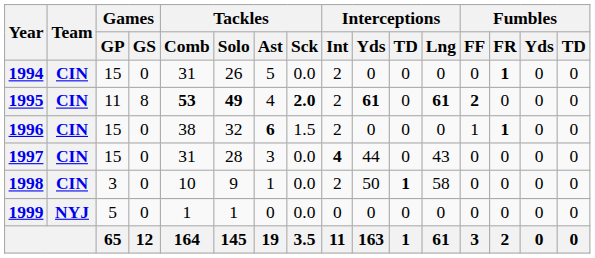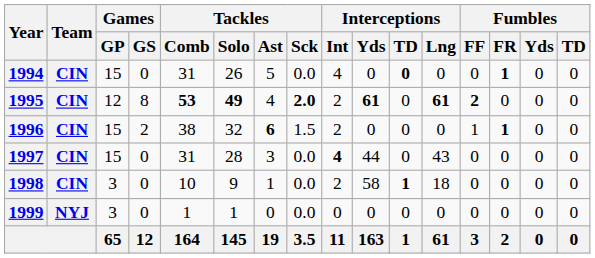 <table class="wikitable" style="text-align:center">
 <tr>
 <th rowspan="2">Year</th>
 <th rowspan="2">Team</th>
 <th colspan="2">Games</th>
 <th colspan="4">Tackles</th>
 <th colspan="4">Interceptions</th>
 <th colspan="4">Fumbles</th>
 </tr>
 <tr>
 <th>GP</th>
 <th>GS</th>
 <th>Comb</th>
 <th>Solo</th>
 <th>Ast</th>
 <th>Sck</th>
 <th>Int</th>
 <th>Yds</th>
 <th>TD</th>
 <th>Lng</th>
 <th>FF</th>
 <th>FR</th>
 <th>Yds</th>
 <th>TD</th>
 </tr>
 <tr>
 <th><a href='#'>1994</a></th>
 <th><a href='#'>CIN</a></th>
 <td>15</td>
 <td>0</td>
 <td>31</td>
 <td>26</td>
 <td>5</td>
 <td>0.0</td>
-<td>2</td>
+<td>4</td>
 <td>0</td>
-<td>0</td>
+<td><strong>0</strong></td>
 <td>0</td>
 <td>0</td>
 <td><strong>1</strong></td>
 <td>0</td>
 <td>0</td>
 </tr>
 <tr>
 <th><a href='#'>1995</a></th>
 <th><a href='#'>CIN</a></th>
-<td>11</td>
+<td>12</td>
 <td>8</td>
 <td><strong>53</strong></td>
 <td><strong>49</strong></td>
 <td>4</td>
 <td><strong>2.0</strong></td>
 <td>2</td>
 <td><strong>61</strong></td>
 <td>0</td>
 <td><strong>61</strong></td>
 <td><strong>2</strong></td>
 <td>0</td>
 <td>0</td>
 <td>0</td>
 </tr>
 <tr>
 <th><a href='#'>1996</a></th>
 <th><a href='#'>CIN</a></th>
 <td>15</td>
-<td>0</td>
+<td>2</td>
 <td>38</td>
 <td>32</td>
 <td><strong>6</strong></td>
 <td>1.5</td>
 <td>2</td>
 <td>0</td>
 <td>0</td>
 <td>0</td>
 <td>1</td>
 <td><strong>1</strong></td>
 <td>0</td>
 <td>0</td>
 </tr>
 <tr>
 <th><a href='#'>1997</a></th>
 <th><a href='#'>CIN</a></th>
 <td>15</td>
 <td>0</td>
 <td>31</td>
 <td>28</td>
 <td>3</td>
 <td>0.0</td>
 <td><strong>4</strong></td>
 <td>44</td>
 <td>0</td>
 <td>43</td>
 <td>0</td>
 <td>0</td>
 <td>0</td>
 <td>0</td>
 </tr>
 <tr>
 <th><a href='#'>1998</a></th>
 <th><a href='#'>CIN</a></th>
 <td>3</td>
 <td>0</td>
 <td>10</td>
 <td>9</td>
 <td>1</td>
 <td>0.0</td>
 <td>2</td>
-<td>50</td>
+<td>58</td>
 <td><strong>1</strong></td>
-<td>58</td>
+<td>18</td>
 <td>0</td>
 <td>0</td>
 <td>0</td>
 <td>0</td>
 </tr>
 <tr>
 <th><a href='#'>1999</a></th>
 <th><a href='#'>NYJ</a></th>
-<td>5</td>
+<td>3</td>
 <td>0</td>
 <td>1</td>
 <td>1</td>
 <td>0</td>
 <td>0.0</td>
 <td>0</td>
 <td>0</td>
 <td>0</td>
 <td>0</td>
 <td>0</td>
 <td>0</td>
 <td>0</td>
 <td>0</td>
 </tr>
 <tr>
 <th colspan="2"></th>
 <th>65</th>
 <th>12</th>
 <th>164</th>
 <th>145</th>
 <th>19</th>
 <th>3.5</th>
 <th>11</th>
 <th>163</th>
 <th>1</th>
 <th>61</th>
 <th>3</th>
 <th>2</th>
 <th>0</th>
 <th>0</th>
 </tr>
 </table>
